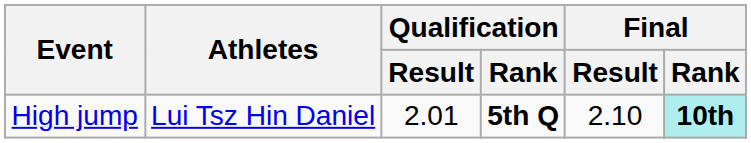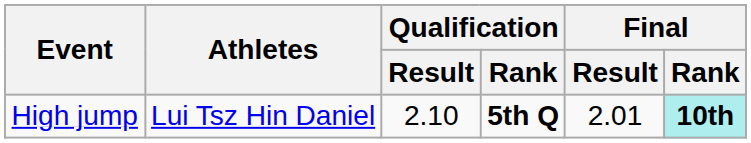 <table class=wikitable style="font-size:90%">
 <tr>
 <th rowspan=2>Event</th>
 <th rowspan=2>Athletes</th>
 <th colspan=2>Qualification</th>
 <th colspan=2>Final</th>
 </tr>
 <tr>
 <th>Result</th>
 <th>Rank</th>
 <th>Result</th>
 <th>Rank</th>
 </tr>
 <tr>
 <td><a href='#'>High jump</a></td>
 <td><a href='#'>Lui Tsz Hin Daniel</a></td>
+<td align=center>2.10</td>
+<td align=center><strong>5th Q</strong></td>
 <td align=center>2.01</td>
-<td align=center><strong>5th Q</strong></td>
-<td align=center>2.10</td>
 <td align=center style="background: paleturquoise;"><strong>10th</strong></td>
 </tr>
 </table>
